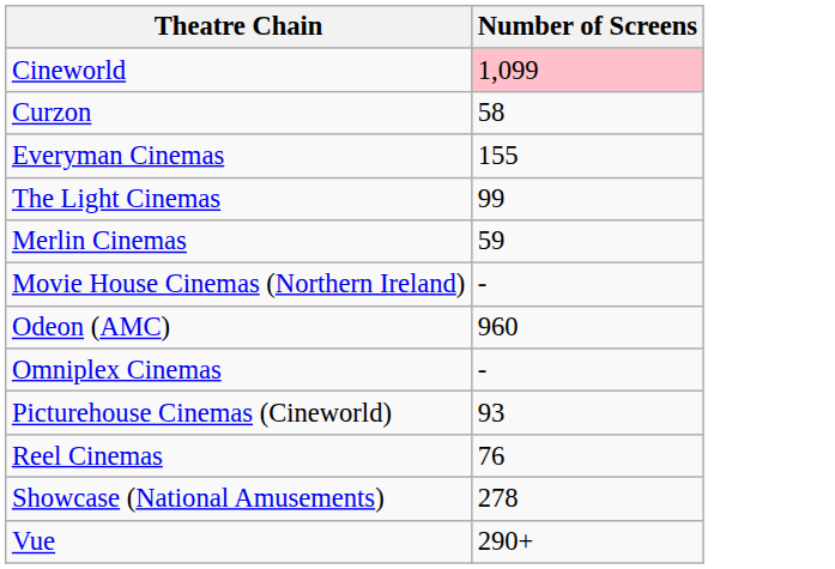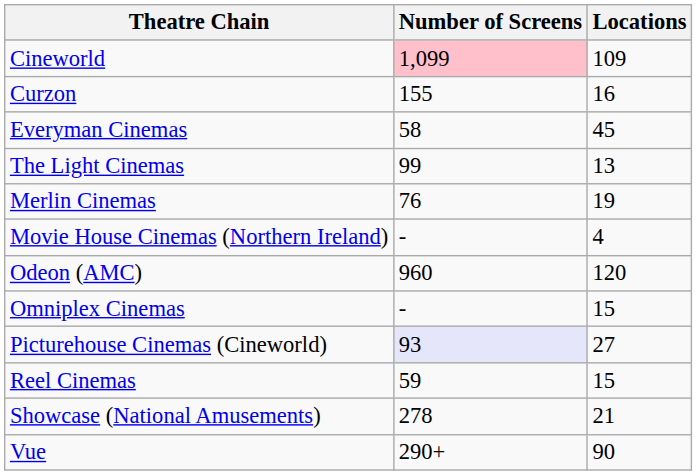 <table class="wikitable sortable">
 <tr>
 <th><strong>Theatre Chain</strong></th>
 <th><strong>Number of Screens</strong></th>
+<th><strong>Locations</strong></th>
 </tr>
 <tr>
 <td><a href='#'>Cineworld</a></td>
 <td style="background: pink;">1,099</td>
+<td>109</td>
 </tr>
 <tr>
 <td><a href='#'>Curzon</a></td>
-<td>58</td>
+<td>155</td>
+<td>16</td>
 </tr>
 <tr>
 <td><a href='#'>Everyman Cinemas</a></td>
-<td>155</td>
+<td>58</td>
+<td>45</td>
 </tr>
 <tr>
 <td><a href='#'>The Light Cinemas</a></td>
 <td>99</td>
+<td>13</td>
 </tr>
 <tr>
 <td><a href='#'>Merlin Cinemas</a></td>
-<td>59</td>
+<td>76</td>
+<td>19</td>
 </tr>
 <tr>
 <td><a href='#'>Movie House Cinemas</a> (<a href='#'>Northern Ireland</a>)</td>
 <td>-</td>
+<td>4</td>
 </tr>
 <tr>
 <td><a href='#'>Odeon</a> (<a href='#'>AMC</a>)</td>
 <td>960</td>
+<td>120</td>
 </tr>
 <tr>
 <td><a href='#'>Omniplex Cinemas</a></td>
 <td>-</td>
+<td>15</td>
 </tr>
 <tr>
 <td><a href='#'>Picturehouse Cinemas</a> (Cineworld)</td>
-<td>93</td>
+<td style="background: lavender;">93</td>
+<td>27</td>
 </tr>
 <tr>
 <td><a href='#'>Reel Cinemas</a></td>
-<td>76</td>
+<td>59</td>
+<td>15</td>
 </tr>
 <tr>
 <td><a href='#'>Showcase</a> (<a href='#'>National Amusements</a>)</td>
 <td>278</td>
+<td>21</td>
 </tr>
 <tr>
 <td><a href='#'>Vue</a></td>
 <td>290+</td>
+<td>90</td>
 </tr>
 </table>
